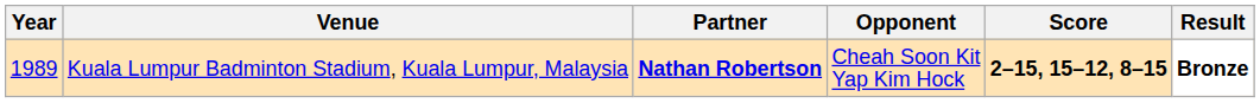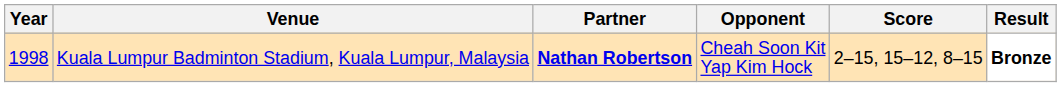 <table class="sortable wikitable" style="font-size: 90%;">
 <tr>
 <th>Year</th>
 <th>Venue</th>
 <th>Partner</th>
 <th>Opponent</th>
 <th>Score</th>
 <th>Result</th>
 </tr>
 <tr style="background:#FFE4B5">
-<td align="center"><a href='#'>1989</a></td>
+<td align="center"><a href='#'>1998</a></td>
 <td align="left"><a href='#'>Kuala Lumpur Badminton Stadium</a>, <a href='#'>Kuala Lumpur, Malaysia</a></td>
 <td align="left"><strong> <a href='#'>Nathan Robertson</a></strong></td>
 <td align="left"> <a href='#'>Cheah Soon Kit</a> <br>  <a href='#'>Yap Kim Hock</a></td>
-<td align="left"><strong>2–15, 15–12, 8–15</strong></td>
+<td align="left">2–15, 15–12, 8–15</td>
 <td style="text-align:left; background:white"> <strong>Bronze</strong></td>
 </tr>
 </table>
